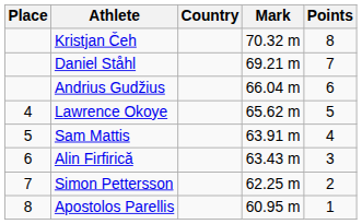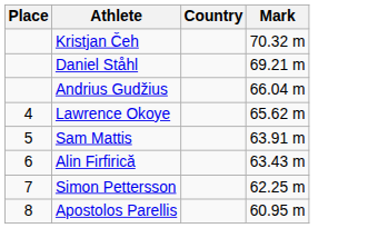 <table class="wikitable">
 <tr>
 <th>Place</th>
 <th>Athlete</th>
 <th>Country</th>
 <th>Mark</th>
-<th>Points</th>
 </tr>
 <tr>
 <td align=center></td>
 <td><a href='#'>Kristjan Čeh</a></td>
 <td></td>
 <td>70.32 m</td>
-<td align=center>8</td>
 </tr>
 <tr>
 <td align=center></td>
 <td><a href='#'>Daniel Ståhl</a></td>
 <td></td>
 <td>69.21 m</td>
-<td align=center>7</td>
 </tr>
 <tr>
 <td align=center></td>
 <td><a href='#'>Andrius Gudžius</a></td>
 <td></td>
 <td>66.04 m</td>
-<td align=center>6</td>
 </tr>
 <tr>
 <td align=center>4</td>
 <td><a href='#'>Lawrence Okoye</a></td>
 <td></td>
 <td>65.62 m</td>
-<td align=center>5</td>
 </tr>
 <tr>
 <td align=center>5</td>
 <td><a href='#'>Sam Mattis</a></td>
 <td></td>
 <td>63.91 m</td>
-<td align=center>4</td>
 </tr>
 <tr>
 <td align=center>6</td>
 <td><a href='#'>Alin Firfirică</a></td>
 <td></td>
 <td>63.43 m</td>
-<td align=center>3</td>
 </tr>
 <tr>
 <td align=center>7</td>
 <td><a href='#'>Simon Pettersson</a></td>
 <td></td>
 <td>62.25 m</td>
-<td align=center>2</td>
 </tr>
 <tr>
 <td align=center>8</td>
 <td><a href='#'>Apostolos Parellis</a></td>
 <td></td>
 <td>60.95 m</td>
-<td align=center>1</td>
 </tr>
 </table>
